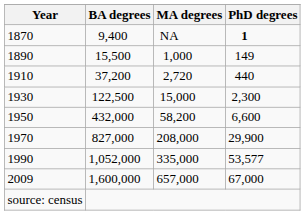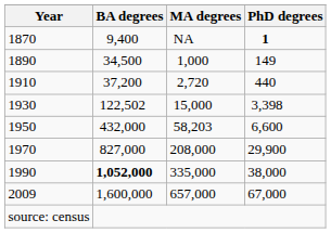 <table class="wikitable">
 <tr>
 </tr>
 <tr>
 <th>Year</th>
 <th>BA degrees</th>
 <th>MA degrees</th>
 <th>PhD degrees</th>
 </tr>
 <tr>
 <td>1870</td>
 <td>   9,400</td>
 <td> NA</td>
 <td><strong>    1</strong></td>
 </tr>
 <tr>
 <td>1890</td>
-<td>  15,500</td>
+<td>  34,500</td>
 <td>  1,000</td>
 <td>  149</td>
 </tr>
 <tr>
 <td>1910</td>
 <td>  37,200</td>
 <td>  2,720</td>
 <td>  440</td>
 </tr>
 <tr>
 <td>1930</td>
-<td> 122,500</td>
+<td> 122,502</td>
 <td> 15,000</td>
-<td> 2,300</td>
+<td> 3,398</td>
 </tr>
 <tr>
 <td>1950</td>
 <td> 432,000</td>
-<td> 58,200</td>
+<td> 58,203</td>
 <td> 6,600</td>
 </tr>
 <tr>
 <td>1970</td>
 <td> 827,000</td>
 <td>208,000</td>
 <td>29,900</td>
 </tr>
 <tr>
 <td>1990</td>
-<td>1,052,000</td>
+<td><strong>1,052,000</strong></td>
 <td>335,000</td>
-<td>53,577</td>
+<td>38,000</td>
 </tr>
 <tr>
 <td>2009</td>
 <td>1,600,000</td>
 <td>657,000</td>
 <td>67,000</td>
 </tr>
 <tr>
 <td>source: census</td>
 </tr>
 </table>
